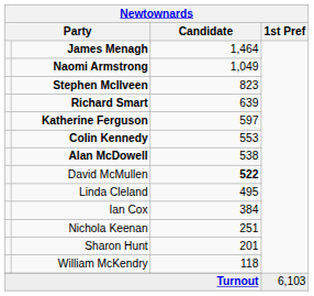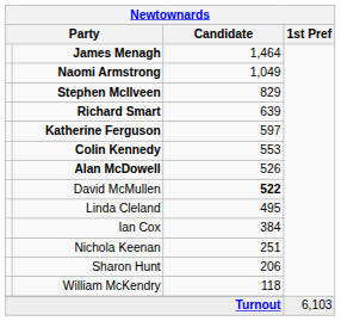 <table class="wikitable">
 <tr>
 <th colspan="4" align="center"><a href='#'>Newtownards</a></th>
 </tr>
 <tr>
 <th colspan="2" align="center" width=200>Party</th>
 <th width=150>Candidate</th>
 <th width=60>1st Pref</th>
 </tr>
 <tr>
 <td></td>
 <td align="right"><strong>James Menagh</strong></td>
 <td align="right">1,464</td>
 </tr>
 <tr>
 <td></td>
 <td align="right"><strong>Naomi Armstrong</strong></td>
 <td align="right">1,049</td>
 </tr>
 <tr>
 <td></td>
 <td align="right"><strong>Stephen McIlveen</strong></td>
-<td align="right">823</td>
+<td align="right">829</td>
 </tr>
 <tr>
 <td></td>
 <td align="right"><strong>Richard Smart</strong></td>
 <td align="right">639</td>
 </tr>
 <tr>
 <td></td>
 <td align="right"><strong>Katherine Ferguson</strong></td>
 <td align="right">597</td>
 </tr>
 <tr>
 <td></td>
 <td align="right"><strong>Colin Kennedy</strong></td>
 <td align="right">553</td>
 </tr>
 <tr>
 <td></td>
 <td align="right"><strong>Alan McDowell</strong></td>
-<td align="right">538</td>
+<td align="right">526</td>
 </tr>
 <tr>
 <td></td>
 <td align="right">David McMullen</td>
 <td align="right"><strong>522</strong></td>
 </tr>
 <tr>
 <td></td>
 <td align="right">Linda Cleland</td>
 <td align="right">495</td>
 </tr>
 <tr>
 <td></td>
 <td align="right">Ian Cox</td>
 <td align="right">384</td>
 </tr>
 <tr>
 <td></td>
 <td align="right">Nichola Keenan</td>
 <td align="right">251</td>
 </tr>
 <tr>
 <td></td>
 <td align="right">Sharon Hunt</td>
-<td align="right">201</td>
+<td align="right">206</td>
 </tr>
 <tr>
 <td></td>
 <td align="right">William McKendry</td>
 <td align="right">118</td>
 </tr>
 <tr>
 </tr>
 <tr bgcolor="EEEEEE">
 <td colspan=3 align="right"><strong><a href='#'>Turnout</a></strong></td>
 <td align="right">6,103</td>
 </tr>
 </table>
